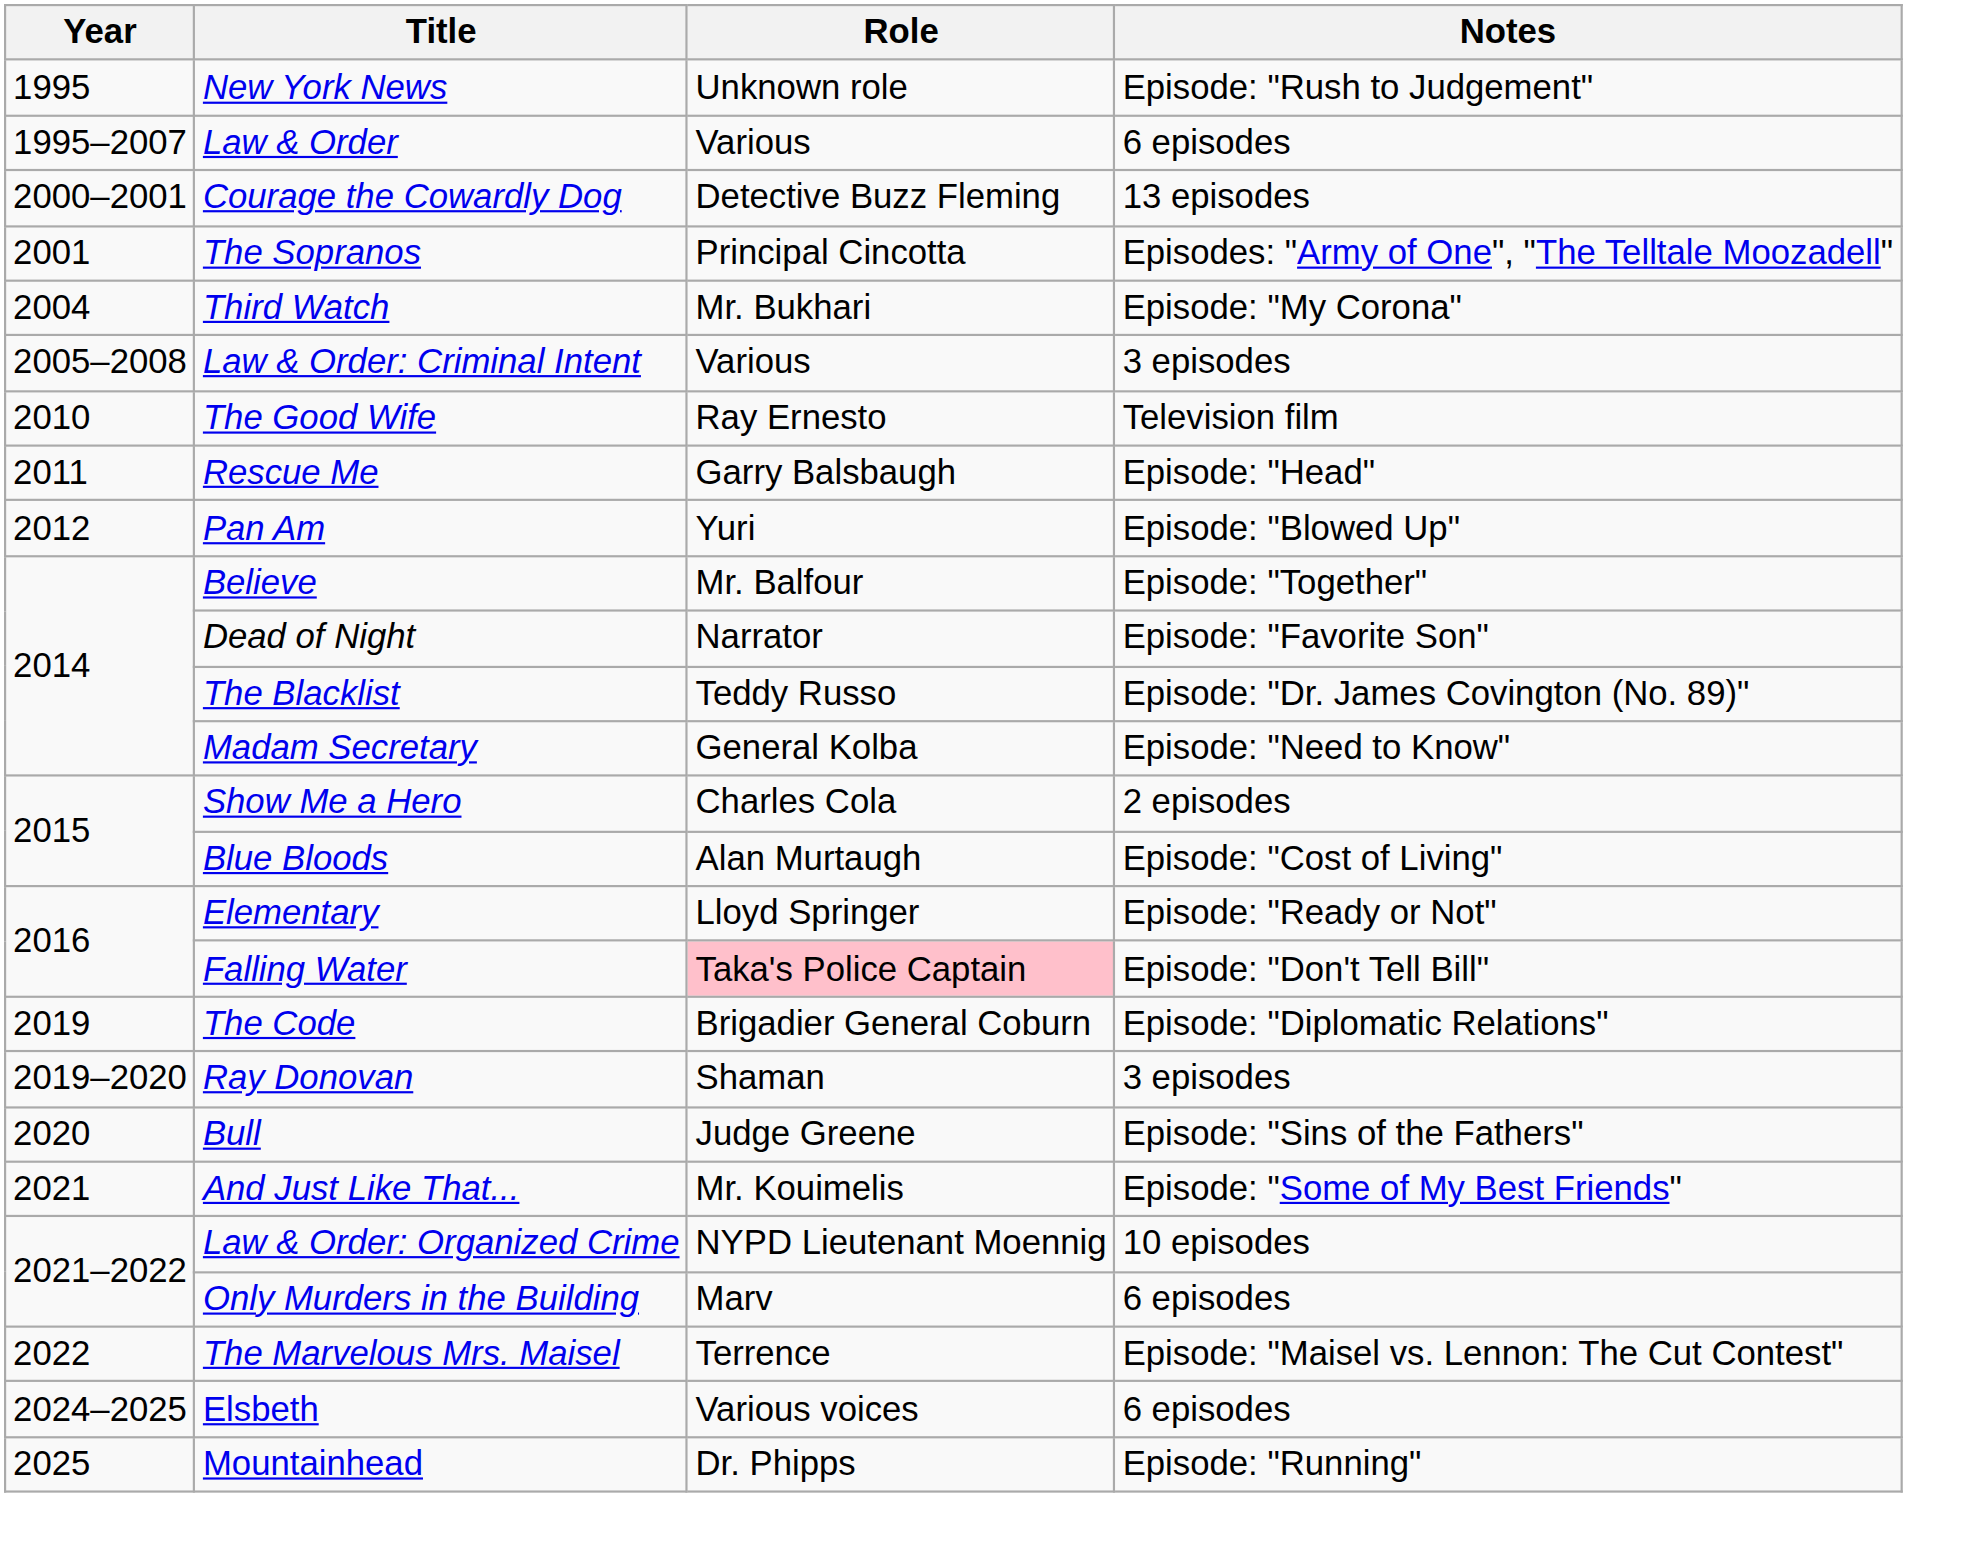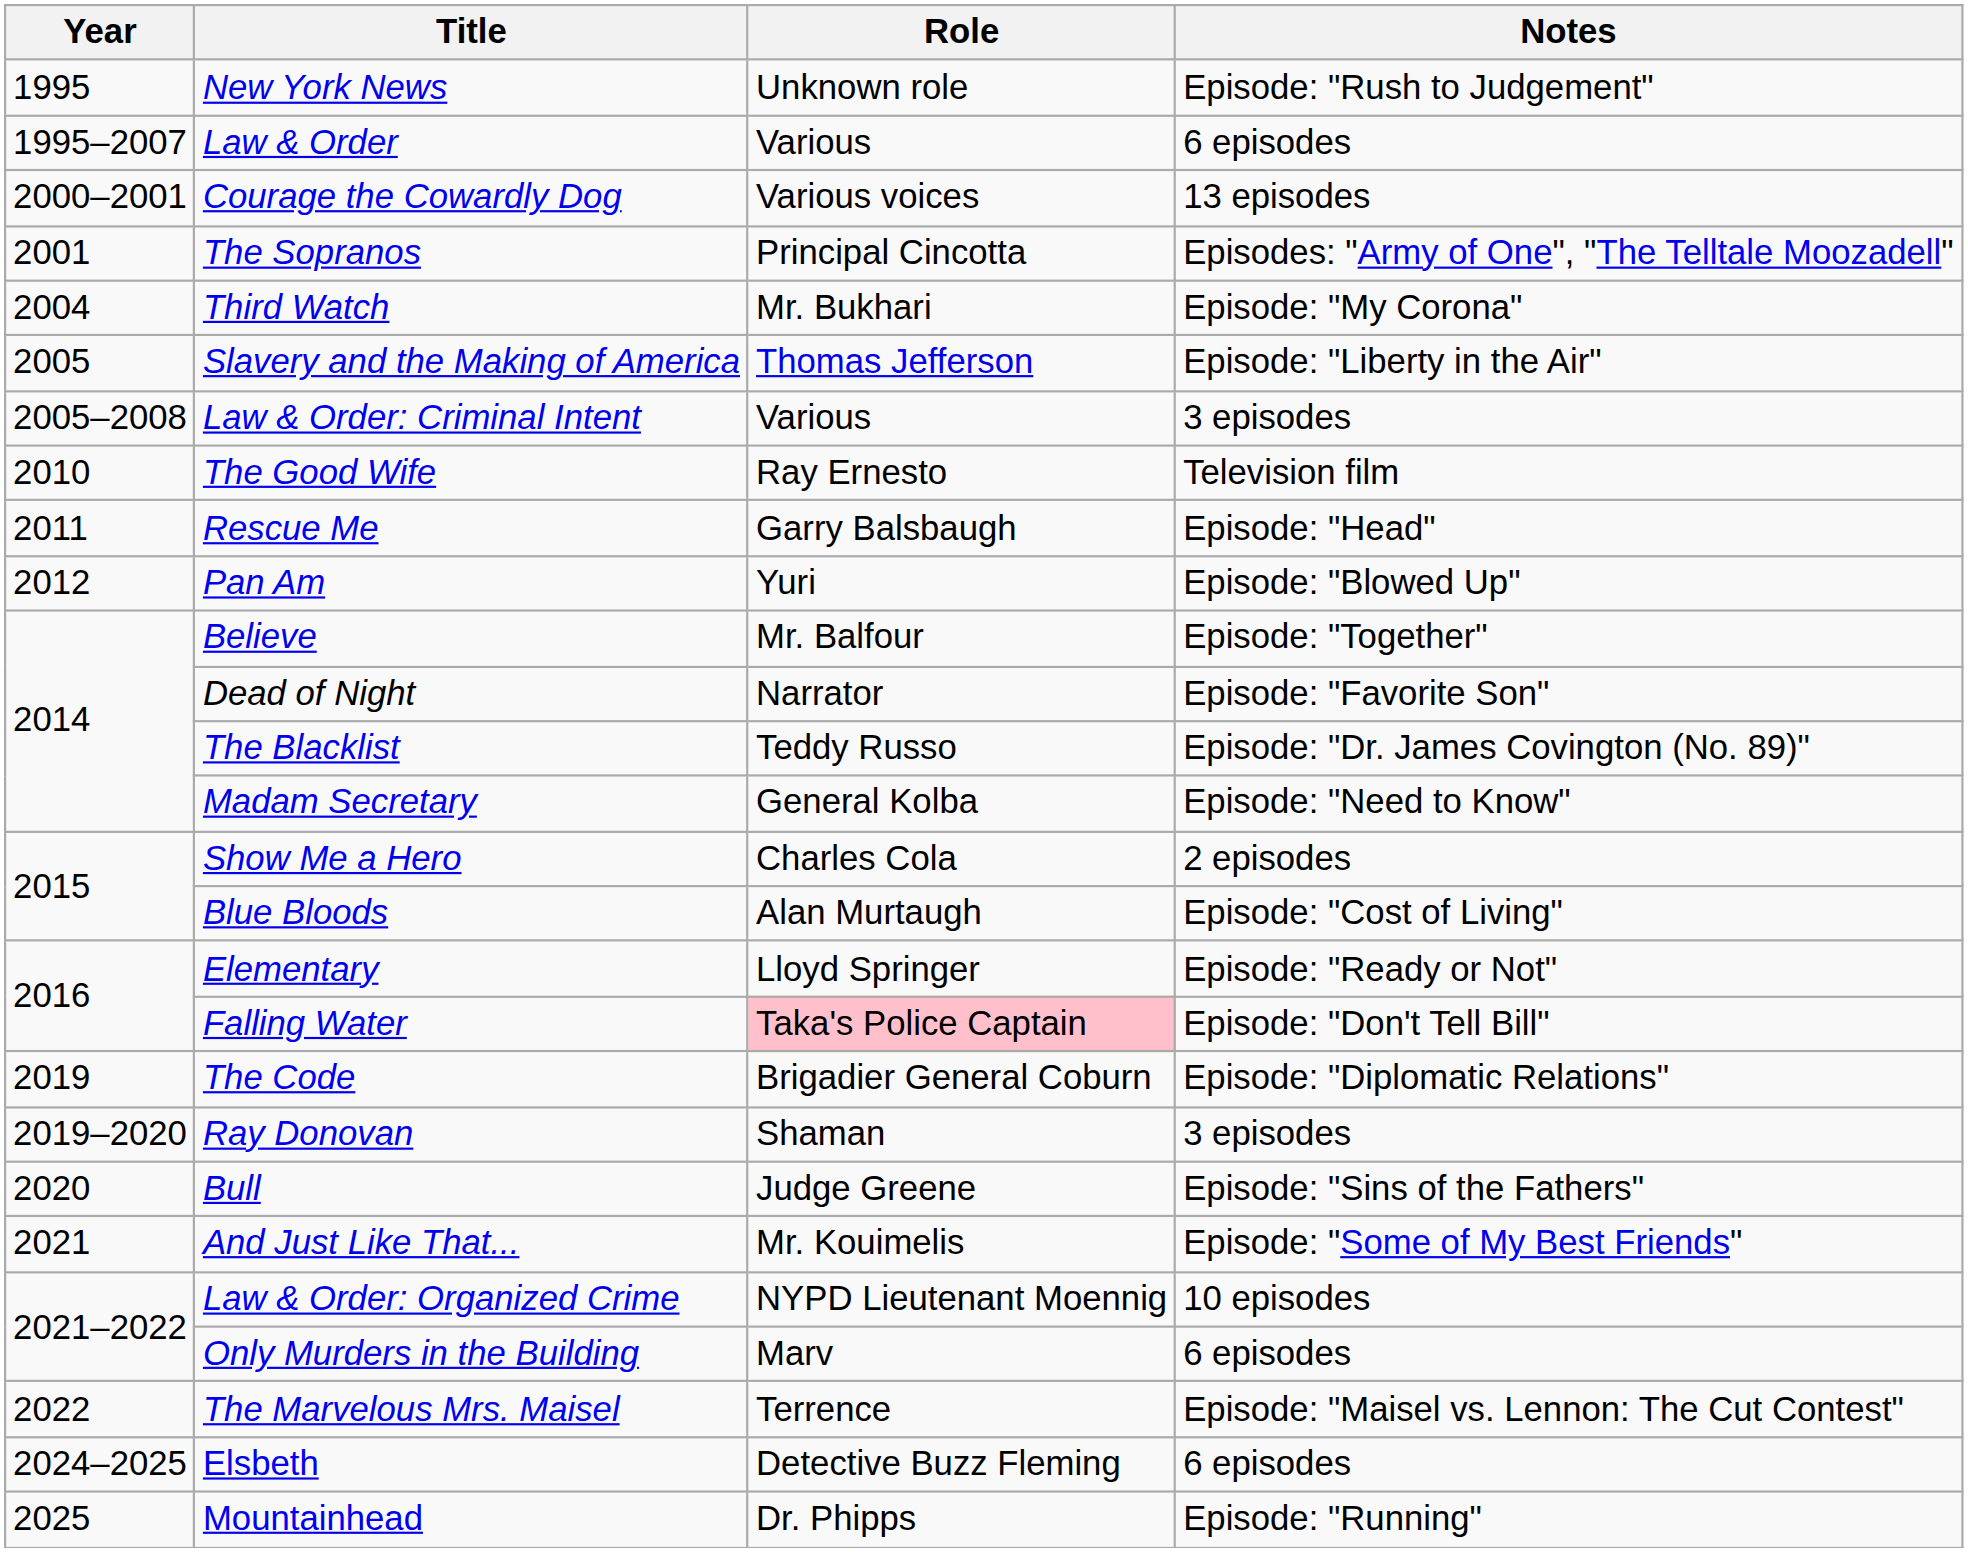 <table class="wikitable sortable">
 <tr>
 <th>Year</th>
 <th>Title</th>
 <th>Role</th>
 <th class="unsortable">Notes</th>
 </tr>
 <tr>
 <td>1995</td>
 <td><em><a href='#'>New York News</a></em></td>
 <td>Unknown role</td>
 <td>Episode: "Rush to Judgement"</td>
 </tr>
 <tr>
 <td>1995–2007</td>
 <td><em><a href='#'>Law & Order</a></em></td>
 <td>Various</td>
 <td>6 episodes</td>
 </tr>
 <tr>
 <td>2000–2001</td>
 <td><em><a href='#'>Courage the Cowardly Dog</a></em></td>
-<td>Detective Buzz Fleming</td>
+<td>Various voices</td>
 <td>13 episodes</td>
 </tr>
 <tr>
 <td>2001</td>
 <td><em><a href='#'>The Sopranos</a></em></td>
 <td>Principal Cincotta</td>
 <td>Episodes: "<a href='#'>Army of One</a>", "<a href='#'>The Telltale Moozadell</a>"</td>
 </tr>
 <tr>
 <td>2004</td>
 <td><em><a href='#'>Third Watch</a></em></td>
 <td>Mr. Bukhari</td>
 <td>Episode: "My Corona"</td>
+</tr>
+<tr>
+<td>2005</td>
+<td><em><a href='#'>Slavery and the Making of America</a></em></td>
+<td><a href='#'>Thomas Jefferson</a></td>
+<td>Episode: "Liberty in the Air"</td>
 </tr>
 <tr>
 <td>2005–2008</td>
 <td><em><a href='#'>Law & Order: Criminal Intent</a></em></td>
 <td>Various</td>
 <td>3 episodes</td>
 </tr>
 <tr>
 <td>2010</td>
 <td><em><a href='#'>The Good Wife</a></em></td>
 <td>Ray Ernesto</td>
 <td>Television film</td>
 </tr>
 <tr>
 <td>2011</td>
 <td><a href='#'><em>Rescue Me</em></a></td>
 <td>Garry Balsbaugh</td>
 <td>Episode: "Head"</td>
 </tr>
 <tr>
 <td>2012</td>
 <td><a href='#'><em>Pan Am</em></a></td>
 <td>Yuri</td>
 <td>Episode: "Blowed Up"</td>
 </tr>
 <tr>
 <td rowspan="4">2014</td>
 <td><a href='#'><em>Believe</em></a></td>
 <td>Mr. Balfour</td>
 <td>Episode: "Together"</td>
 </tr>
 <tr>
 <td><em>Dead of Night</em></td>
 <td>Narrator</td>
 <td>Episode: "Favorite Son"</td>
 </tr>
 <tr>
 <td><em><a href='#'>The Blacklist</a></em></td>
 <td>Teddy Russo</td>
 <td>Episode: "Dr. James Covington (No. 89)"</td>
 </tr>
 <tr>
 <td><a href='#'><em>Madam Secretary</em></a></td>
 <td>General Kolba</td>
 <td>Episode: "Need to Know"</td>
 </tr>
 <tr>
 <td rowspan="2">2015</td>
 <td><em><a href='#'>Show Me a Hero</a></em></td>
 <td>Charles Cola</td>
 <td>2 episodes</td>
 </tr>
 <tr>
 <td><em><a href='#'>Blue Bloods</a></em></td>
 <td>Alan Murtaugh</td>
 <td>Episode: "Cost of Living"</td>
 </tr>
 <tr>
 <td rowspan="2">2016</td>
 <td><a href='#'><em>Elementary</em></a></td>
 <td>Lloyd Springer</td>
 <td>Episode: "Ready or Not"</td>
 </tr>
 <tr>
 <td><a href='#'><em>Falling Water</em></a></td>
 <td style="background: pink;">Taka's Police Captain</td>
 <td>Episode: "Don't Tell Bill"</td>
 </tr>
 <tr>
 <td>2019</td>
 <td><a href='#'><em>The Code</em></a></td>
 <td>Brigadier General Coburn</td>
 <td>Episode: "Diplomatic Relations"</td>
 </tr>
 <tr>
 <td>2019–2020</td>
 <td><em><a href='#'>Ray Donovan</a></em></td>
 <td>Shaman</td>
 <td>3 episodes</td>
 </tr>
 <tr>
 <td>2020</td>
 <td><a href='#'><em>Bull</em></a></td>
 <td>Judge Greene</td>
 <td>Episode: "Sins of the Fathers"</td>
 </tr>
 <tr>
 <td>2021</td>
 <td><em><a href='#'>And Just Like That...</a></em></td>
 <td>Mr. Kouimelis</td>
 <td>Episode: "<a href='#'>Some of My Best Friends</a>"</td>
 </tr>
 <tr>
 <td rowspan="2">2021–2022</td>
 <td><em><a href='#'>Law & Order: Organized Crime</a></em></td>
 <td>NYPD Lieutenant Moennig</td>
 <td>10 episodes</td>
 </tr>
 <tr>
 <td><em><a href='#'>Only Murders in the Building</a></em></td>
 <td>Marv</td>
 <td>6 episodes</td>
 </tr>
 <tr>
 <td>2022</td>
 <td><em><a href='#'>The Marvelous Mrs. Maisel</a></em></td>
 <td>Terrence</td>
 <td>Episode: "Maisel vs. Lennon: The Cut Contest"</td>
 </tr>
 <tr>
 <td>2024–2025</td>
 <td><em><a href='#'></em>Elsbeth<em></a></td>
-<td>Various voices</td>
+<td>Detective Buzz Fleming</td>
 <td>6 episodes</td>
 </tr>
 <tr>
 <td>2025</td>
 <td></em><a href='#'>Mountainhead</a><em></td>
 <td>Dr. Phipps</td>
 <td>Episode: "Running"</td>
 </tr>
 </table>
